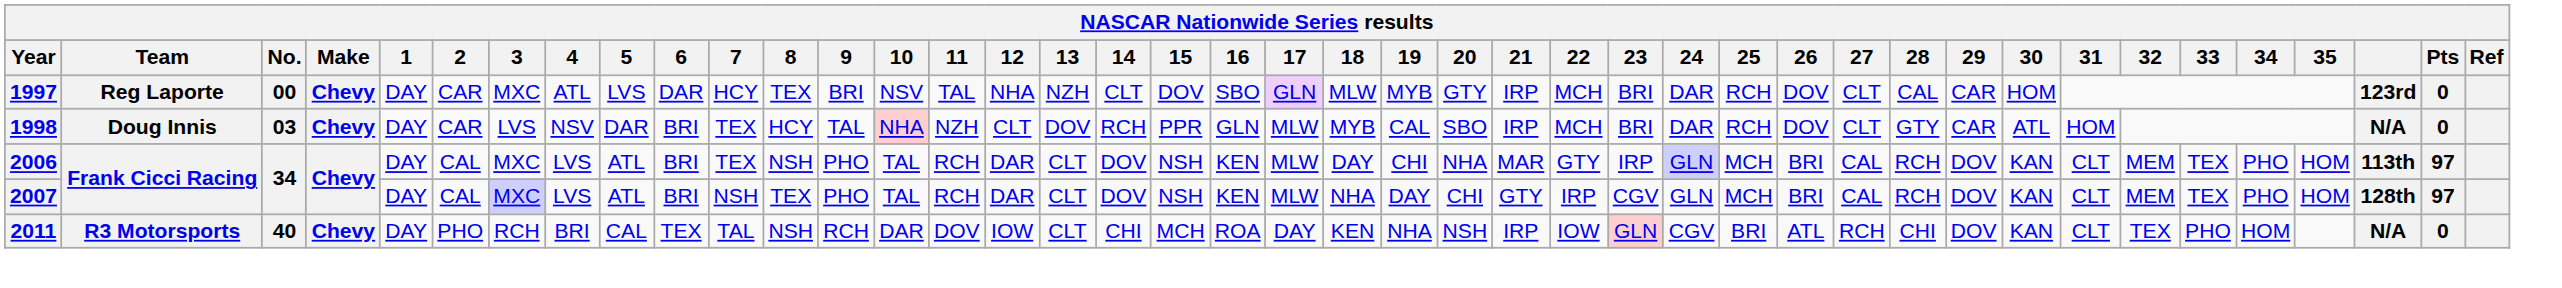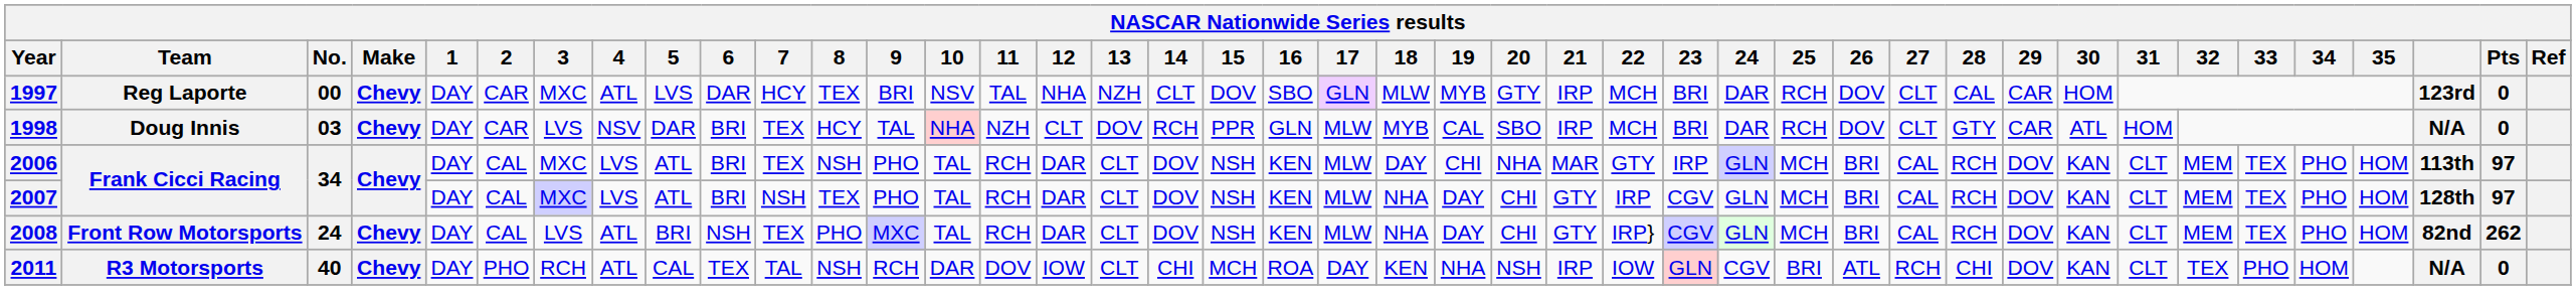 <table class="wikitable" style="text-align:center; font-size:75%">
 <tr>
 <th colspan=42><a href='#'>NASCAR Nationwide Series</a> results</th>
 </tr>
 <tr>
 <th>Year</th>
 <th>Team</th>
 <th>No.</th>
 <th>Make</th>
 <th>1</th>
 <th>2</th>
 <th>3</th>
 <th>4</th>
 <th>5</th>
 <th>6</th>
 <th>7</th>
 <th>8</th>
 <th>9</th>
 <th>10</th>
 <th>11</th>
 <th>12</th>
 <th>13</th>
 <th>14</th>
 <th>15</th>
 <th>16</th>
 <th>17</th>
 <th>18</th>
 <th>19</th>
 <th>20</th>
 <th>21</th>
 <th>22</th>
 <th>23</th>
 <th>24</th>
 <th>25</th>
 <th>26</th>
 <th>27</th>
 <th>28</th>
 <th>29</th>
 <th>30</th>
 <th>31</th>
 <th>32</th>
 <th>33</th>
 <th>34</th>
 <th>35</th>
 <th></th>
 <th>Pts</th>
 <th>Ref</th>
 </tr>
 <tr>
 <th><a href='#'>1997</a></th>
 <th>Reg Laporte</th>
 <th>00</th>
 <th><a href='#'>Chevy</a></th>
 <td><a href='#'>DAY</a></td>
 <td><a href='#'>CAR</a></td>
 <td><a href='#'>MXC</a></td>
 <td><a href='#'>ATL</a></td>
 <td><a href='#'>LVS</a></td>
 <td><a href='#'>DAR</a></td>
 <td><a href='#'>HCY</a></td>
 <td><a href='#'>TEX</a></td>
 <td><a href='#'>BRI</a></td>
 <td><a href='#'>NSV</a></td>
 <td><a href='#'>TAL</a></td>
 <td><a href='#'>NHA</a></td>
 <td><a href='#'>NZH</a></td>
 <td><a href='#'>CLT</a></td>
 <td><a href='#'>DOV</a></td>
 <td><a href='#'>SBO</a></td>
 <td style="background:#EFCFFF;"><a href='#'>GLN</a><br></td>
 <td><a href='#'>MLW</a></td>
 <td><a href='#'>MYB</a></td>
 <td><a href='#'>GTY</a></td>
 <td><a href='#'>IRP</a></td>
 <td><a href='#'>MCH</a></td>
 <td><a href='#'>BRI</a></td>
 <td><a href='#'>DAR</a></td>
 <td><a href='#'>RCH</a></td>
 <td><a href='#'>DOV</a></td>
 <td><a href='#'>CLT</a></td>
 <td><a href='#'>CAL</a></td>
 <td><a href='#'>CAR</a></td>
 <td><a href='#'>HOM</a></td>
 <td colspan=5></td>
 <th>123rd</th>
 <th>0</th>
 <th></th>
 </tr>
 <tr>
 <th><a href='#'>1998</a></th>
 <th>Doug Innis</th>
 <th>03</th>
 <th><a href='#'>Chevy</a></th>
 <td><a href='#'>DAY</a></td>
 <td><a href='#'>CAR</a></td>
 <td><a href='#'>LVS</a></td>
 <td><a href='#'>NSV</a></td>
 <td><a href='#'>DAR</a></td>
 <td><a href='#'>BRI</a></td>
 <td><a href='#'>TEX</a></td>
 <td><a href='#'>HCY</a></td>
 <td><a href='#'>TAL</a></td>
 <td style="background:#FFCFCF;"><a href='#'>NHA</a><br></td>
 <td><a href='#'>NZH</a></td>
 <td><a href='#'>CLT</a></td>
 <td><a href='#'>DOV</a></td>
 <td><a href='#'>RCH</a></td>
 <td><a href='#'>PPR</a></td>
 <td><a href='#'>GLN</a></td>
 <td><a href='#'>MLW</a></td>
 <td><a href='#'>MYB</a></td>
 <td><a href='#'>CAL</a></td>
 <td><a href='#'>SBO</a></td>
 <td><a href='#'>IRP</a></td>
 <td><a href='#'>MCH</a></td>
 <td><a href='#'>BRI</a></td>
 <td><a href='#'>DAR</a></td>
 <td><a href='#'>RCH</a></td>
 <td><a href='#'>DOV</a></td>
 <td><a href='#'>CLT</a></td>
 <td><a href='#'>GTY</a></td>
 <td><a href='#'>CAR</a></td>
 <td><a href='#'>ATL</a></td>
 <td><a href='#'>HOM</a></td>
 <td colspan=4></td>
 <th>N/A</th>
 <th>0</th>
 <th></th>
 </tr>
 <tr>
 <th><a href='#'>2006</a></th>
 <th rowspan=2><a href='#'>Frank Cicci Racing</a></th>
 <th rowspan=2>34</th>
 <th rowspan=2><a href='#'>Chevy</a></th>
 <td><a href='#'>DAY</a></td>
 <td><a href='#'>CAL</a></td>
 <td><a href='#'>MXC</a></td>
 <td><a href='#'>LVS</a></td>
 <td><a href='#'>ATL</a></td>
 <td><a href='#'>BRI</a></td>
 <td><a href='#'>TEX</a></td>
 <td><a href='#'>NSH</a></td>
 <td><a href='#'>PHO</a></td>
 <td><a href='#'>TAL</a></td>
 <td><a href='#'>RCH</a></td>
 <td><a href='#'>DAR</a></td>
 <td><a href='#'>CLT</a></td>
 <td><a href='#'>DOV</a></td>
 <td><a href='#'>NSH</a></td>
 <td><a href='#'>KEN</a></td>
 <td><a href='#'>MLW</a></td>
 <td><a href='#'>DAY</a></td>
 <td><a href='#'>CHI</a></td>
 <td><a href='#'>NHA</a></td>
 <td><a href='#'>MAR</a></td>
 <td><a href='#'>GTY</a></td>
 <td><a href='#'>IRP</a></td>
 <td style="background:#CFCFFF;"><a href='#'>GLN</a><br></td>
 <td><a href='#'>MCH</a></td>
 <td><a href='#'>BRI</a></td>
 <td><a href='#'>CAL</a></td>
 <td><a href='#'>RCH</a></td>
 <td><a href='#'>DOV</a></td>
 <td><a href='#'>KAN</a></td>
 <td><a href='#'>CLT</a></td>
 <td><a href='#'>MEM</a></td>
 <td><a href='#'>TEX</a></td>
 <td><a href='#'>PHO</a></td>
 <td><a href='#'>HOM</a></td>
 <th>113th</th>
 <th>97</th>
 <th></th>
 </tr>
 <tr>
 <th><a href='#'>2007</a></th>
 <td><a href='#'>DAY</a></td>
 <td><a href='#'>CAL</a></td>
 <td style="background:#CFCFFF;"><a href='#'>MXC</a><br></td>
 <td><a href='#'>LVS</a></td>
 <td><a href='#'>ATL</a></td>
 <td><a href='#'>BRI</a></td>
 <td><a href='#'>NSH</a></td>
 <td><a href='#'>TEX</a></td>
 <td><a href='#'>PHO</a></td>
 <td><a href='#'>TAL</a></td>
 <td><a href='#'>RCH</a></td>
 <td><a href='#'>DAR</a></td>
 <td><a href='#'>CLT</a></td>
 <td><a href='#'>DOV</a></td>
 <td><a href='#'>NSH</a></td>
 <td><a href='#'>KEN</a></td>
 <td><a href='#'>MLW</a></td>
 <td><a href='#'>NHA</a></td>
 <td><a href='#'>DAY</a></td>
 <td><a href='#'>CHI</a></td>
 <td><a href='#'>GTY</a></td>
 <td><a href='#'>IRP</a></td>
 <td><a href='#'>CGV</a></td>
 <td><a href='#'>GLN</a></td>
 <td><a href='#'>MCH</a></td>
 <td><a href='#'>BRI</a></td>
 <td><a href='#'>CAL</a></td>
 <td><a href='#'>RCH</a></td>
 <td><a href='#'>DOV</a></td>
 <td><a href='#'>KAN</a></td>
 <td><a href='#'>CLT</a></td>
 <td><a href='#'>MEM</a></td>
 <td><a href='#'>TEX</a></td>
 <td><a href='#'>PHO</a></td>
 <td><a href='#'>HOM</a></td>
 <th>128th</th>
 <th>97</th>
 <th></th>
 </tr>
 <tr>
+<th><a href='#'>2008</a></th>
+<th><a href='#'>Front Row Motorsports</a></th>
+<th>24</th>
+<th><a href='#'>Chevy</a></th>
+<td><a href='#'>DAY</a></td>
+<td><a href='#'>CAL</a></td>
+<td><a href='#'>LVS</a></td>
+<td><a href='#'>ATL</a></td>
+<td><a href='#'>BRI</a></td>
+<td><a href='#'>NSH</a></td>
+<td><a href='#'>TEX</a></td>
+<td><a href='#'>PHO</a></td>
+<td style="background:#CFCFFF;"><a href='#'>MXC</a><br></td>
+<td><a href='#'>TAL</a></td>
+<td><a href='#'>RCH</a></td>
+<td><a href='#'>DAR</a></td>
+<td><a href='#'>CLT</a></td>
+<td><a href='#'>DOV</a></td>
+<td><a href='#'>NSH</a></td>
+<td><a href='#'>KEN</a></td>
+<td><a href='#'>MLW</a></td>
+<td><a href='#'>NHA</a></td>
+<td><a href='#'>DAY</a></td>
+<td><a href='#'>CHI</a></td>
+<td><a href='#'>GTY</a></td>
+<td><a href='#'>IRP</a>}</td>
+<td style="background:#CFCFFF;"><a href='#'>CGV</a><br></td>
+<td style="background:#DFFFDF;"><a href='#'>GLN</a><br></td>
+<td><a href='#'>MCH</a></td>
+<td><a href='#'>BRI</a></td>
+<td><a href='#'>CAL</a></td>
+<td><a href='#'>RCH</a></td>
+<td><a href='#'>DOV</a></td>
+<td><a href='#'>KAN</a></td>
+<td><a href='#'>CLT</a></td>
+<td><a href='#'>MEM</a></td>
+<td><a href='#'>TEX</a></td>
+<td><a href='#'>PHO</a></td>
+<td><a href='#'>HOM</a></td>
+<th>82nd</th>
+<th>262</th>
+<th></th>
+</tr>
+<tr>
 <th><a href='#'>2011</a></th>
 <th><a href='#'>R3 Motorsports</a></th>
 <th>40</th>
 <th><a href='#'>Chevy</a></th>
 <td><a href='#'>DAY</a></td>
 <td><a href='#'>PHO</a></td>
 <td><a href='#'>RCH</a></td>
-<td><a href='#'>BRI</a></td>
+<td><a href='#'>ATL</a></td>
 <td><a href='#'>CAL</a></td>
 <td><a href='#'>TEX</a></td>
 <td><a href='#'>TAL</a></td>
 <td><a href='#'>NSH</a></td>
 <td><a href='#'>RCH</a></td>
 <td><a href='#'>DAR</a></td>
 <td><a href='#'>DOV</a></td>
 <td><a href='#'>IOW</a></td>
 <td><a href='#'>CLT</a></td>
 <td><a href='#'>CHI</a></td>
 <td><a href='#'>MCH</a></td>
 <td><a href='#'>ROA</a></td>
 <td><a href='#'>DAY</a></td>
 <td><a href='#'>KEN</a></td>
 <td><a href='#'>NHA</a></td>
 <td><a href='#'>NSH</a></td>
 <td><a href='#'>IRP</a></td>
 <td><a href='#'>IOW</a></td>
 <td style="background:#FFCFCF;"><a href='#'>GLN</a><br></td>
 <td><a href='#'>CGV</a></td>
 <td><a href='#'>BRI</a></td>
 <td><a href='#'>ATL</a></td>
 <td><a href='#'>RCH</a></td>
 <td><a href='#'>CHI</a></td>
 <td><a href='#'>DOV</a></td>
 <td><a href='#'>KAN</a></td>
 <td><a href='#'>CLT</a></td>
 <td><a href='#'>TEX</a></td>
 <td><a href='#'>PHO</a></td>
 <td><a href='#'>HOM</a></td>
 <td></td>
 <th>N/A</th>
 <th>0</th>
 <th></th>
 </tr>
 </table>
